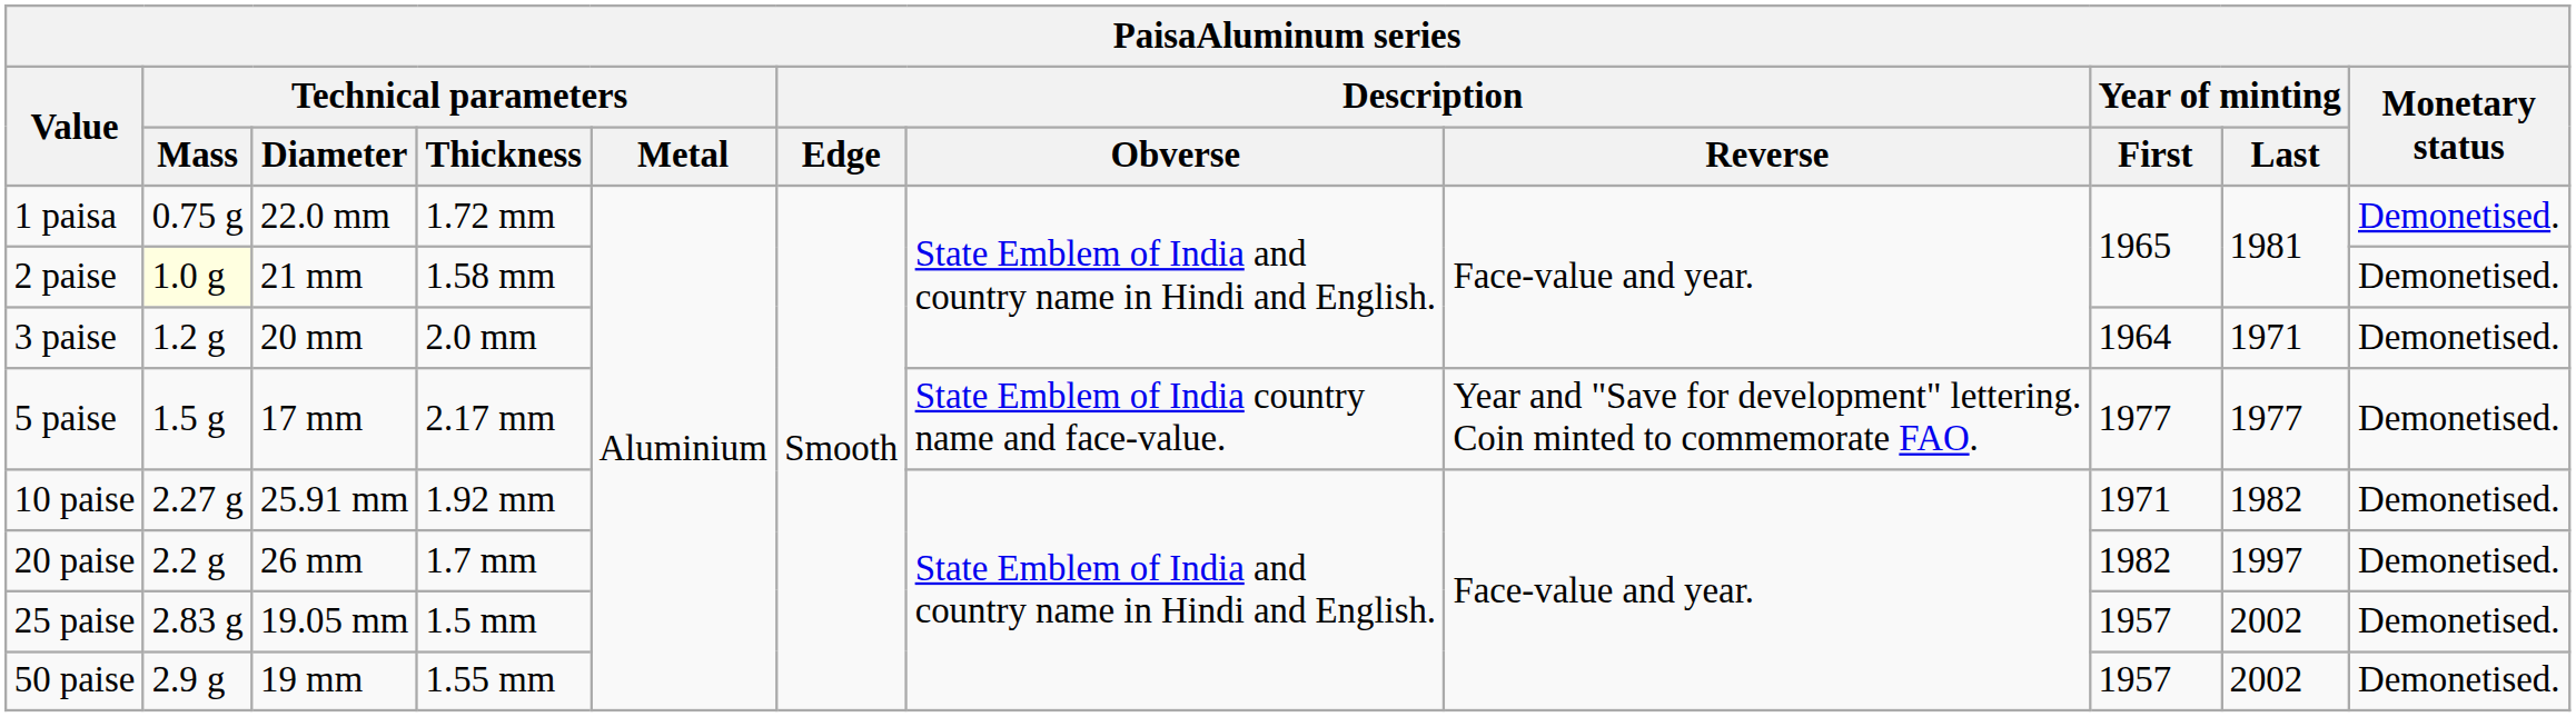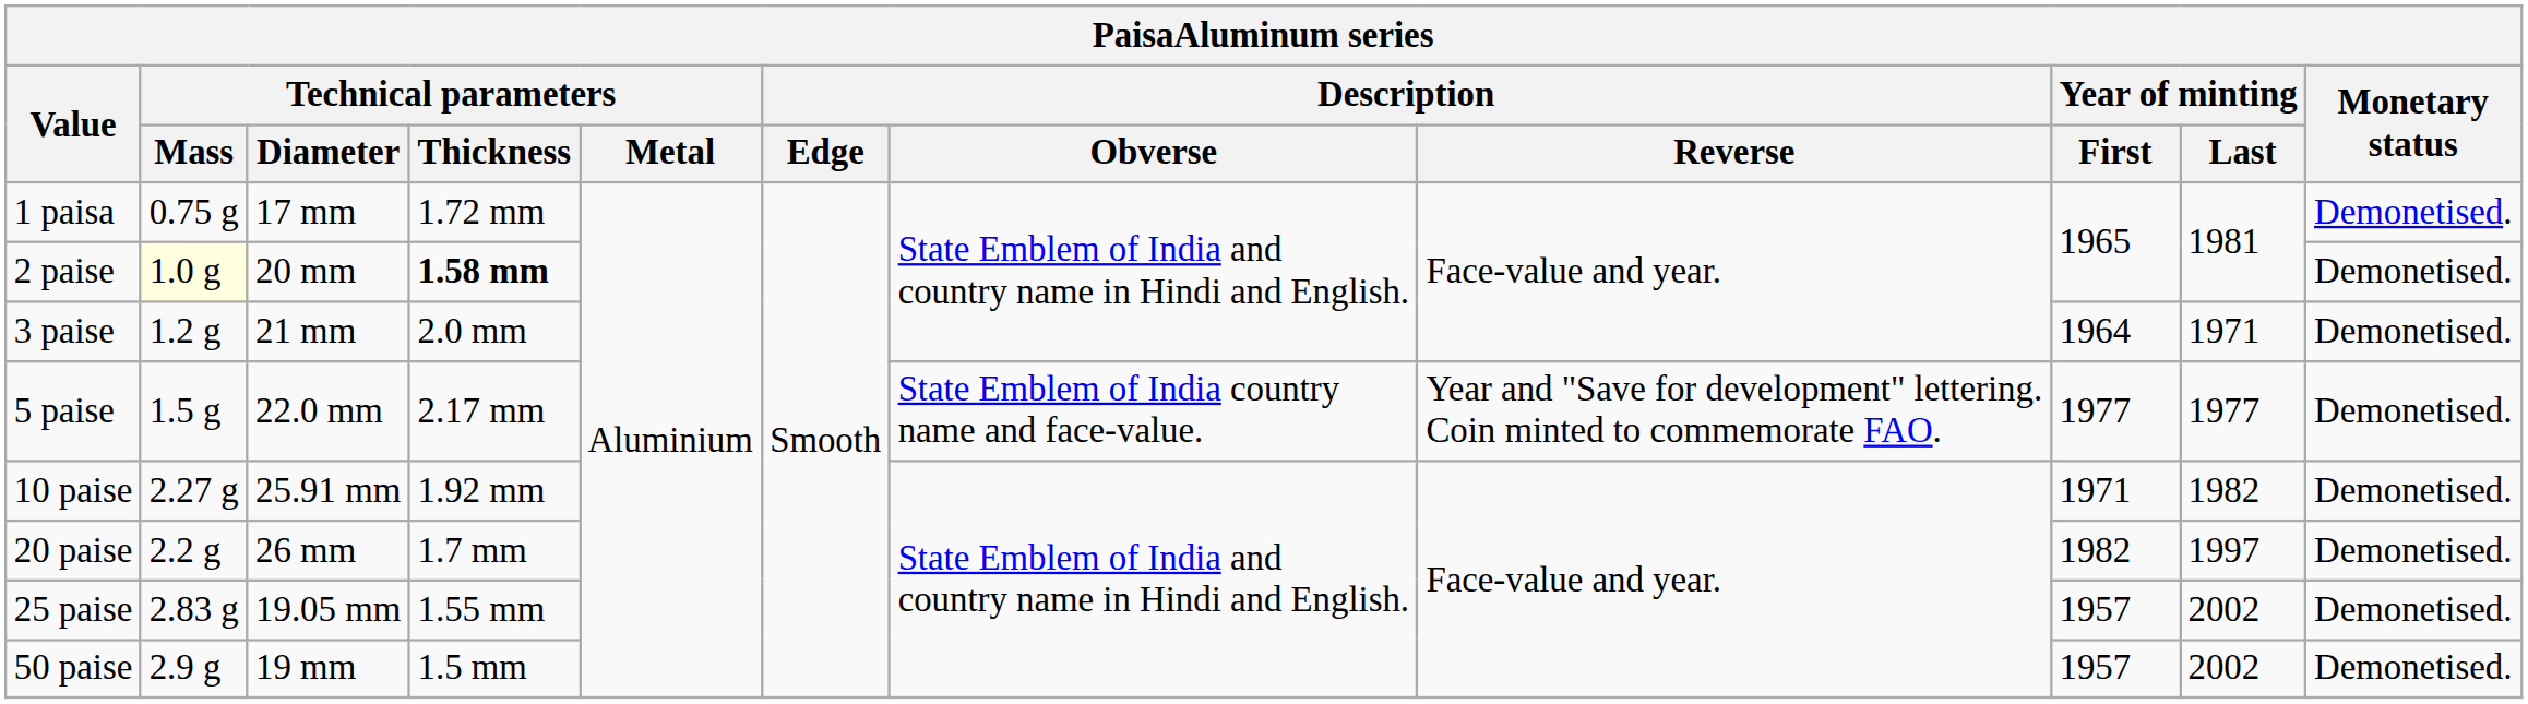 <table class="wikitable" style="font-size:90%">
 <tr>
 <th colspan="11">PaisaAluminum series</th>
 </tr>
 <tr>
 <th rowspan="2">Value</th>
 <th colspan="4">Technical parameters</th>
 <th colspan="3">Description</th>
 <th colspan="2">Year of minting</th>
 <th rowspan="2">Monetary<br>status</th>
 </tr>
 <tr>
 <th>Mass</th>
 <th>Diameter</th>
 <th>Thickness</th>
 <th>Metal</th>
 <th>Edge</th>
 <th>Obverse</th>
 <th>Reverse</th>
 <th>First</th>
 <th>Last</th>
 </tr>
 <tr>
 <td>1 paisa</td>
 <td>0.75 g</td>
-<td>22.0 mm</td>
+<td>17 mm</td>
 <td>1.72 mm</td>
 <td rowspan="8">Aluminium</td>
 <td rowspan="8">Smooth</td>
 <td rowspan="3"><a href='#'>State Emblem of India</a> and<br>country name in Hindi and English.</td>
 <td rowspan="3">Face-value and year.</td>
 <td rowspan="2">1965</td>
 <td rowspan="2">1981</td>
 <td><a href='#'>Demonetised</a>.</td>
 </tr>
 <tr>
 <td>2 paise</td>
 <td style="background: lightyellow;">1.0 g</td>
-<td>21 mm</td>
-<td>1.58 mm</td>
+<td>20 mm</td>
+<td><strong>1.58 mm</strong></td>
 <td>Demonetised.</td>
 </tr>
 <tr>
 <td>3 paise</td>
 <td>1.2 g</td>
-<td>20 mm</td>
+<td>21 mm</td>
 <td>2.0 mm</td>
 <td>1964</td>
 <td>1971</td>
 <td>Demonetised.</td>
 </tr>
 <tr>
 <td>5 paise</td>
 <td>1.5 g</td>
-<td>17 mm</td>
+<td>22.0 mm</td>
 <td>2.17 mm</td>
 <td><a href='#'>State Emblem of India</a> country<br>name and face-value.</td>
 <td>Year and "Save for development" lettering.<br>Coin minted to commemorate <a href='#'>FAO</a>.</td>
 <td>1977</td>
 <td>1977</td>
 <td>Demonetised.</td>
 </tr>
 <tr>
 <td>10 paise</td>
 <td>2.27 g</td>
 <td>25.91 mm</td>
 <td>1.92 mm</td>
 <td rowspan="4"><a href='#'>State Emblem of India</a> and<br>country name in Hindi and English.</td>
 <td rowspan="4">Face-value and year.</td>
 <td>1971</td>
 <td>1982</td>
 <td>Demonetised.</td>
 </tr>
 <tr>
 <td>20 paise</td>
 <td>2.2 g</td>
 <td>26 mm</td>
 <td>1.7 mm</td>
 <td>1982</td>
 <td>1997</td>
 <td>Demonetised.</td>
 </tr>
 <tr>
 <td>25 paise</td>
 <td>2.83 g</td>
 <td>19.05 mm</td>
-<td>1.5 mm</td>
+<td>1.55 mm</td>
 <td>1957</td>
 <td>2002</td>
 <td>Demonetised.</td>
 </tr>
 <tr>
 <td>50 paise</td>
 <td>2.9 g</td>
 <td>19 mm</td>
-<td>1.55 mm</td>
+<td>1.5 mm</td>
 <td>1957</td>
 <td>2002</td>
 <td>Demonetised.</td>
 </tr>
 </table>
